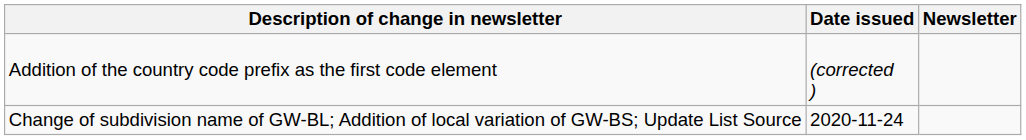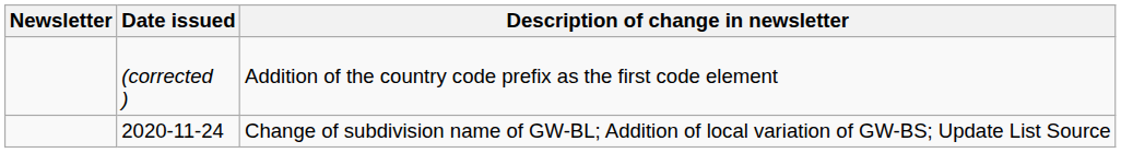 <table class="wikitable">
 <tr>
+<th>Newsletter</th>
+<th>Date issued</th>
 <th>Description of change in newsletter</th>
-<th>Date issued</th>
-<th>Newsletter</th>
 </tr>
 <tr>
+<td id="II-1"></td>
+<td><br> <em>(corrected<br> )</em></td>
 <td>Addition of the country code prefix as the first code element</td>
-<td><br> <em>(corrected<br> )</em></td>
-<td id="II-1"></td>
 </tr>
 <tr>
+<td></td>
+<td>2020-11-24</td>
 <td>Change of subdivision name of GW-BL; Addition of local variation of GW-BS; Update List Source</td>
-<td>2020-11-24</td>
-<td></td>
 </tr>
 </table>
